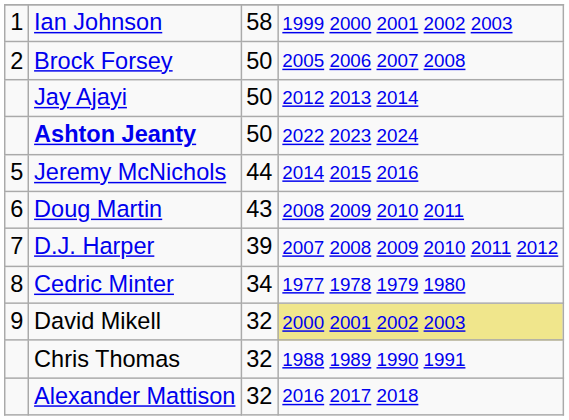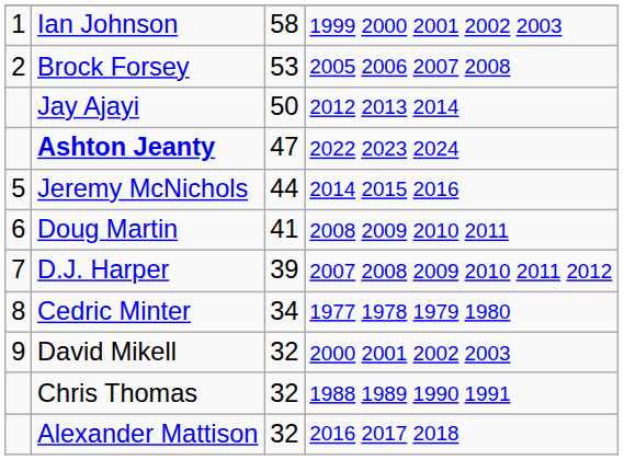 <table class="wikitable">
 <tr>
 </tr>
 <tr>
 <td>1</td>
 <td><a href='#'>Ian Johnson</a></td>
 <td>58</td>
 <td style="font-size:80%;"><a href='#'>1999</a> <a href='#'>2000</a> <a href='#'>2001</a> <a href='#'>2002</a> <a href='#'>2003</a></td>
 </tr>
 <tr>
 <td>2</td>
 <td><a href='#'>Brock Forsey</a></td>
-<td>50</td>
+<td>53</td>
 <td style="font-size:80%;"><a href='#'>2005</a> <a href='#'>2006</a> <a href='#'>2007</a> <a href='#'>2008</a></td>
 </tr>
 <tr>
 <td></td>
 <td><a href='#'>Jay Ajayi</a></td>
 <td>50</td>
 <td style="font-size:80%;"><a href='#'>2012</a> <a href='#'>2013</a> <a href='#'>2014</a></td>
 </tr>
 <tr>
 <td></td>
 <td><strong><a href='#'>Ashton Jeanty</a></strong></td>
-<td>50</td>
+<td>47</td>
 <td style="font-size:80%;"><a href='#'>2022</a> <a href='#'>2023</a> <a href='#'>2024</a></td>
 </tr>
 <tr>
 <td>5</td>
 <td><a href='#'>Jeremy McNichols</a></td>
 <td>44</td>
 <td style="font-size:80%;"><a href='#'>2014</a> <a href='#'>2015</a> <a href='#'>2016</a></td>
 </tr>
 <tr>
 <td>6</td>
 <td><a href='#'>Doug Martin</a></td>
-<td>43</td>
+<td>41</td>
 <td style="font-size:80%;"><a href='#'>2008</a> <a href='#'>2009</a> <a href='#'>2010</a> <a href='#'>2011</a></td>
 </tr>
 <tr>
 <td>7</td>
 <td><a href='#'>D.J. Harper</a></td>
 <td>39</td>
 <td style="font-size:80%;"><a href='#'>2007</a> <a href='#'>2008</a> <a href='#'>2009</a> <a href='#'>2010</a> <a href='#'>2011</a> <a href='#'>2012</a></td>
 </tr>
 <tr>
 <td>8</td>
 <td><a href='#'>Cedric Minter</a></td>
 <td>34</td>
 <td style="font-size:80%;"><a href='#'>1977</a> <a href='#'>1978</a> <a href='#'>1979</a> <a href='#'>1980</a></td>
 </tr>
 <tr>
 <td>9</td>
 <td>David Mikell</td>
 <td>32</td>
-<td style="background: khaki; font-size:80%;"><a href='#'>2000</a> <a href='#'>2001</a> <a href='#'>2002</a> <a href='#'>2003</a></td>
+<td style="font-size:80%;"><a href='#'>2000</a> <a href='#'>2001</a> <a href='#'>2002</a> <a href='#'>2003</a></td>
 </tr>
 <tr>
 <td></td>
 <td>Chris Thomas</td>
 <td>32</td>
 <td style="font-size:80%;"><a href='#'>1988</a> <a href='#'>1989</a> <a href='#'>1990</a> <a href='#'>1991</a></td>
 </tr>
 <tr>
 <td></td>
 <td><a href='#'>Alexander Mattison</a></td>
 <td>32</td>
 <td style="font-size:80%;"><a href='#'>2016</a> <a href='#'>2017</a> <a href='#'>2018</a></td>
 </tr>
 </table>
